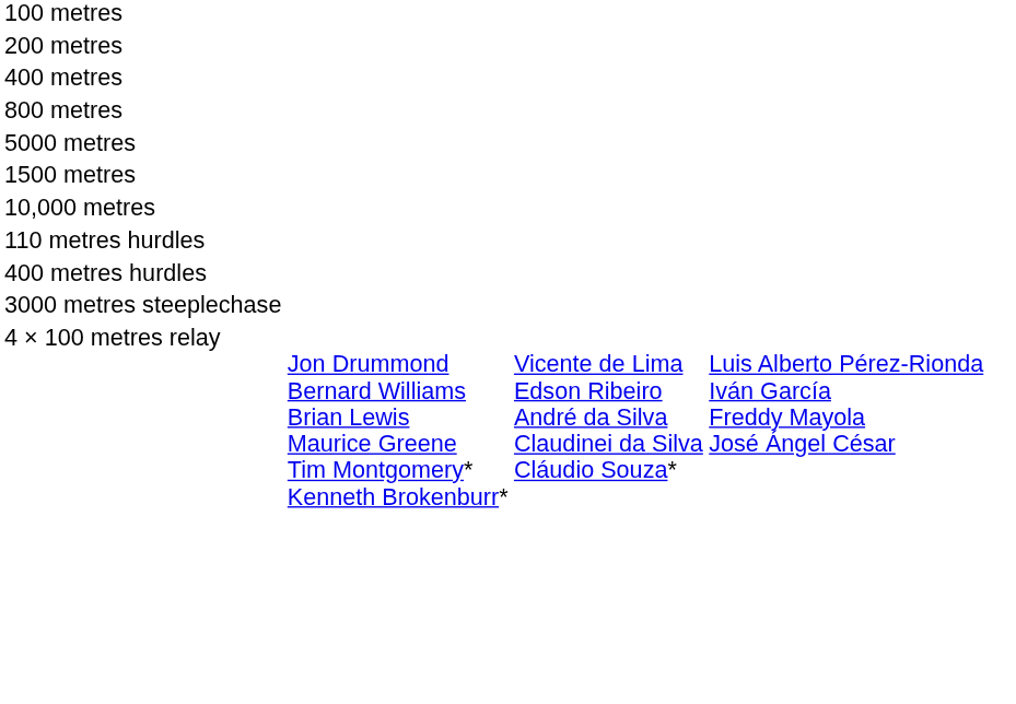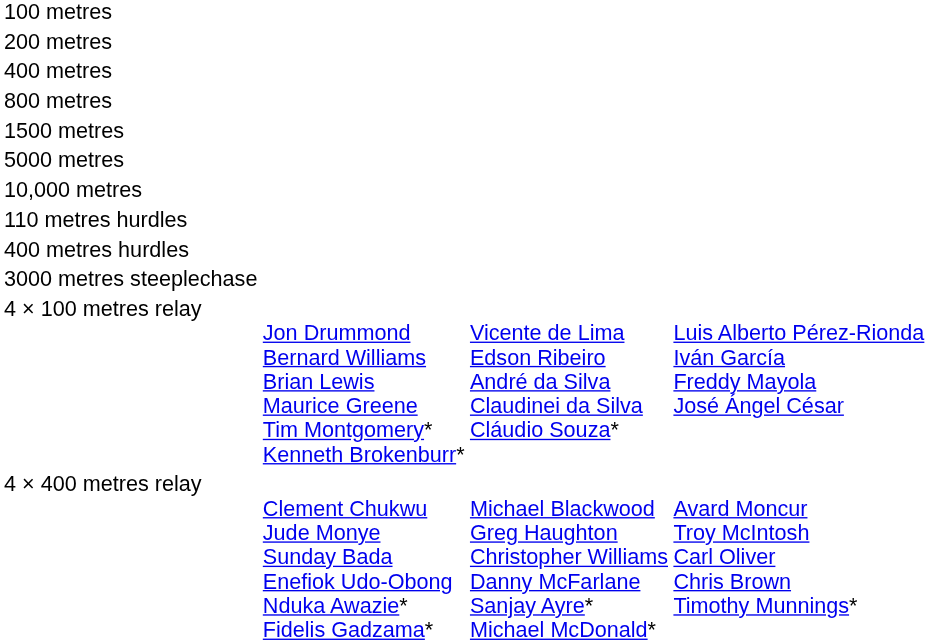 <table>
 <tr>
 <td>100 metres<br></td>
 <td></td>
 <td></td>
 <td></td>
 </tr>
 <tr>
 <td>200 metres<br></td>
 <td></td>
 <td></td>
 <td></td>
 </tr>
 <tr>
 <td>400 metres<br></td>
 <td></td>
 <td></td>
 <td></td>
 </tr>
 <tr>
 <td>800 metres<br></td>
 <td></td>
 <td></td>
 <td></td>
 </tr>
 <tr>
-<td>5000 metres<br></td>
+<td>1500 metres<br></td>
 <td></td>
 <td></td>
 <td></td>
 </tr>
 <tr>
-<td>1500 metres<br></td>
+<td>5000 metres<br></td>
 <td></td>
 <td></td>
 <td></td>
 </tr>
 <tr>
 <td>10,000 metres<br></td>
 <td></td>
 <td></td>
 <td></td>
 </tr>
 <tr>
 <td>110 metres hurdles<br></td>
 <td></td>
 <td></td>
 <td></td>
 </tr>
 <tr>
 <td>400 metres hurdles<br></td>
 <td></td>
 <td></td>
 <td></td>
 </tr>
 <tr>
 <td>3000 metres steeplechase<br></td>
 <td></td>
 <td></td>
 <td></td>
 </tr>
 <tr valign="top">
 <td>4 × 100 metres relay<br></td>
 <td><br><a href='#'>Jon Drummond</a><br><a href='#'>Bernard Williams</a><br><a href='#'>Brian Lewis</a><br><a href='#'>Maurice Greene</a><br><a href='#'>Tim Montgomery</a>*<br><a href='#'>Kenneth Brokenburr</a>*</td>
 <td><br><a href='#'>Vicente de Lima</a><br><a href='#'>Edson Ribeiro</a><br><a href='#'>André da Silva</a><br><a href='#'>Claudinei da Silva</a><br><a href='#'>Cláudio Souza</a>*</td>
 <td><br><a href='#'>Luis Alberto Pérez-Rionda</a><br><a href='#'>Iván García</a><br><a href='#'>Freddy Mayola</a><br><a href='#'>José Ángel César</a></td>
 </tr>
+<tr valign="top">
+<td>4 × 400 metres relay<br></td>
+<td><br><a href='#'>Clement Chukwu</a><br><a href='#'>Jude Monye</a><br><a href='#'>Sunday Bada</a><br><a href='#'>Enefiok Udo-Obong</a><br><a href='#'>Nduka Awazie</a>*<br><a href='#'>Fidelis Gadzama</a>*</td>
+<td><br><a href='#'>Michael Blackwood</a><br><a href='#'>Greg Haughton</a><br><a href='#'>Christopher Williams</a><br><a href='#'>Danny McFarlane</a><br><a href='#'>Sanjay Ayre</a>*<br><a href='#'>Michael McDonald</a>*</td>
+<td><br><a href='#'>Avard Moncur</a><br><a href='#'>Troy McIntosh</a><br><a href='#'>Carl Oliver</a><br><a href='#'>Chris Brown</a><br><a href='#'>Timothy Munnings</a>*</td>
+</tr>
 </table>
